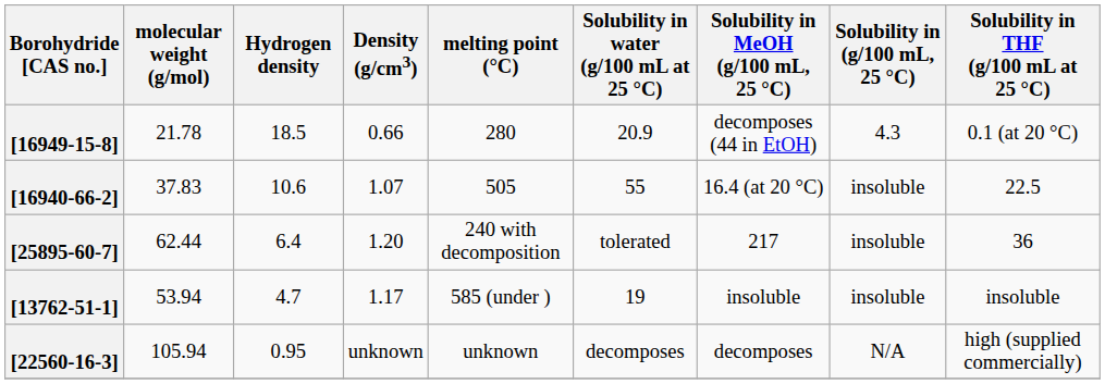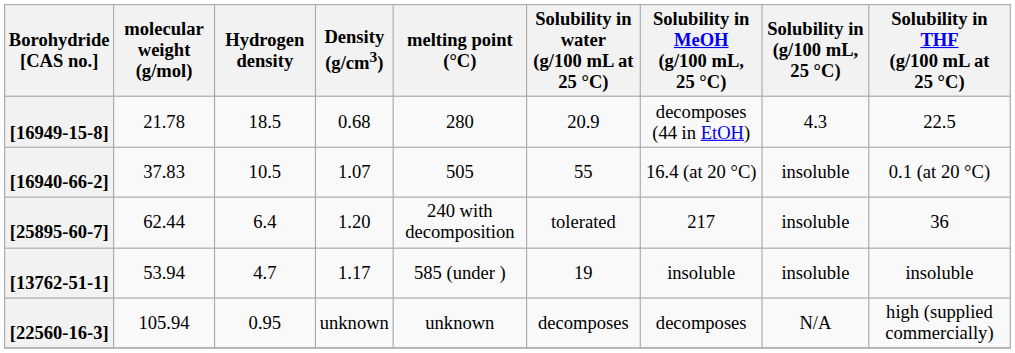 <table class="wikitable" style="text-align:center">
 <tr>
 <th>Borohydride<br>[CAS no.]</th>
 <th>molecular weight<br>(g/mol)</th>
 <th>Hydrogen density</th>
 <th>Density<br>(g/cm<sup>3</sup>)</th>
 <th>melting point<br>(°C)</th>
 <th>Solubility in water<br>(g/100 mL at 25 °C)</th>
 <th>Solubility in <a href='#'>MeOH</a><br>(g/100 mL, 25 °C)</th>
 <th>Solubility in <a href='#'></a><br>(g/100 mL, 25 °C)</th>
 <th>Solubility in <a href='#'>THF</a><br>(g/100 mL at 25 °C)</th>
 </tr>
 <tr>
 <th><a href='#'></a><br>[16949-15-8]</th>
 <td>21.78</td>
 <td>18.5</td>
-<td>0.66</td>
+<td>0.68</td>
 <td>280</td>
 <td>20.9</td>
 <td>decomposes (44 in <a href='#'>EtOH</a>)</td>
 <td>4.3</td>
-<td>0.1 (at 20 °C)</td>
+<td>22.5</td>
 </tr>
 <tr>
 <th><a href='#'></a><br>[16940-66-2]</th>
 <td>37.83</td>
-<td>10.6</td>
+<td>10.5</td>
 <td>1.07</td>
 <td>505</td>
 <td>55</td>
 <td>16.4 (at 20 °C)</td>
 <td>insoluble</td>
-<td>22.5</td>
+<td>0.1 (at 20 °C)</td>
 </tr>
 <tr>
 <th><a href='#'></a><br>[25895-60-7]</th>
 <td>62.44</td>
 <td>6.4</td>
 <td>1.20</td>
 <td>240 with decomposition</td>
 <td>tolerated</td>
 <td>217</td>
 <td>insoluble</td>
 <td>36</td>
 </tr>
 <tr>
 <th><br>[13762-51-1]</th>
 <td>53.94</td>
 <td>4.7</td>
 <td>1.17</td>
 <td>585 (under )</td>
 <td>19</td>
 <td>insoluble</td>
 <td>insoluble</td>
 <td>insoluble</td>
 </tr>
 <tr>
 <th><a href='#'></a><br>[22560-16-3]</th>
 <td>105.94</td>
 <td>0.95</td>
 <td>unknown</td>
 <td>unknown</td>
 <td>decomposes</td>
 <td>decomposes</td>
 <td>N/A</td>
 <td>high (supplied commercially)</td>
 </tr>
 <tr>
 </tr>
 </table>
